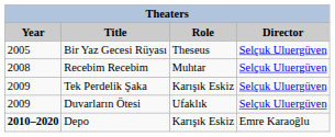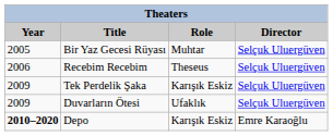 <table class="wikitable">
 <tr>
 <th colspan="4" style="background:#B0C4DE;">Theaters</th>
 </tr>
 <tr>
 <th rowspan="1" style="background:#CCCCCC;">Year</th>
 <th rowspan="1" style="background:#CCCCCC;">Title</th>
 <th rowspan="1" style="background:#CCCCCC;">Role</th>
 <th rowspan="1" style="background:#CCCCCC;">Director</th>
 </tr>
 <tr>
 <td>2005</td>
 <td>Bir Yaz Gecesi Rüyası</td>
-<td>Theseus</td>
+<td>Muhtar</td>
 <td><a href='#'>Selçuk Uluergüven</a></td>
 </tr>
 <tr>
-<td>2008</td>
+<td>2006</td>
 <td>Recebim Recebim</td>
-<td>Muhtar</td>
+<td>Theseus</td>
 <td><a href='#'>Selçuk Uluergüven</a></td>
 </tr>
 <tr>
 <td>2009</td>
 <td>Tek Perdelik Şaka</td>
 <td>Karışık Eskiz</td>
 <td><a href='#'>Selçuk Uluergüven</a></td>
 </tr>
 <tr>
 <td>2009</td>
 <td>Duvarların Ötesi</td>
 <td>Ufaklık</td>
 <td><a href='#'>Selçuk Uluergüven</a></td>
 </tr>
 <tr>
 <td><strong>2010–2020</strong></td>
 <td>Depo</td>
 <td>Karışık Eskiz</td>
 <td>Emre Karaoğlu</td>
 </tr>
 </table>
